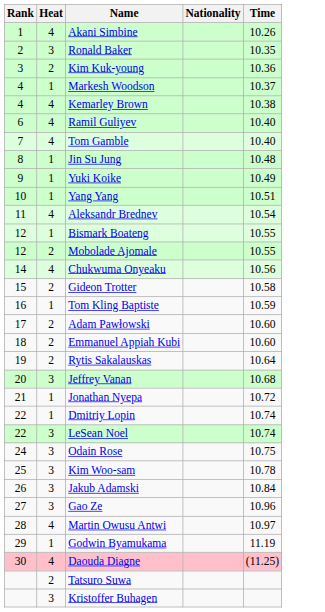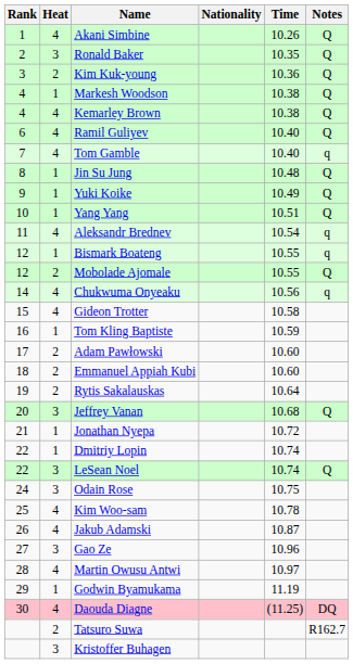 <table class="wikitable sortable" style="text-align:center">
 <tr>
 <th>Rank</th>
 <th>Heat</th>
 <th>Name</th>
 <th>Nationality</th>
 <th>Time</th>
+<th>Notes</th>
 </tr>
 <tr bgcolor=ccffcc>
 <td>1</td>
 <td>4</td>
 <td align=left><a href='#'>Akani Simbine</a></td>
 <td align=left></td>
 <td>10.26</td>
+<td>Q</td>
 </tr>
 <tr bgcolor=ccffcc>
 <td>2</td>
 <td>3</td>
 <td align=left><a href='#'>Ronald Baker</a></td>
 <td align=left></td>
 <td>10.35</td>
+<td>Q</td>
 </tr>
 <tr bgcolor=ccffcc>
 <td>3</td>
 <td>2</td>
 <td align=left><a href='#'>Kim Kuk-young</a></td>
 <td align=left></td>
 <td>10.36</td>
+<td>Q</td>
 </tr>
 <tr bgcolor=ccffcc>
 <td>4</td>
 <td>1</td>
 <td align=left><a href='#'>Markesh Woodson</a></td>
 <td align=left></td>
-<td>10.37</td>
+<td>10.38</td>
+<td>Q</td>
 </tr>
 <tr bgcolor=ccffcc>
 <td>4</td>
 <td>4</td>
 <td align=left><a href='#'>Kemarley Brown</a></td>
 <td align=left></td>
 <td>10.38</td>
+<td>Q</td>
 </tr>
 <tr bgcolor=ccffcc>
 <td>6</td>
 <td>4</td>
 <td align=left><a href='#'>Ramil Guliyev</a></td>
 <td align=left></td>
 <td>10.40</td>
+<td>Q</td>
 </tr>
 <tr bgcolor=ddffdd>
 <td>7</td>
 <td>4</td>
 <td align=left><a href='#'>Tom Gamble</a></td>
 <td align=left></td>
 <td>10.40</td>
+<td>q</td>
 </tr>
 <tr bgcolor=ccffcc>
 <td>8</td>
 <td>1</td>
 <td align=left><a href='#'>Jin Su Jung</a></td>
 <td align=left></td>
 <td>10.48</td>
+<td>Q</td>
 </tr>
 <tr bgcolor=ccffcc>
 <td>9</td>
 <td>1</td>
 <td align=left><a href='#'>Yuki Koike</a></td>
 <td align=left></td>
 <td>10.49</td>
+<td>Q</td>
 </tr>
 <tr bgcolor=ccffcc>
 <td>10</td>
 <td>1</td>
 <td align=left><a href='#'>Yang Yang</a></td>
 <td align=left></td>
 <td>10.51</td>
+<td>Q</td>
 </tr>
 <tr bgcolor=ddffdd>
 <td>11</td>
 <td>4</td>
 <td align=left><a href='#'>Aleksandr Brednev</a></td>
 <td align=left></td>
 <td>10.54</td>
+<td>q</td>
 </tr>
 <tr bgcolor=ddffdd>
 <td>12</td>
 <td>1</td>
 <td align=left><a href='#'>Bismark Boateng</a></td>
 <td align=left></td>
 <td>10.55</td>
+<td>q</td>
 </tr>
 <tr bgcolor=ccffcc>
 <td>12</td>
 <td>2</td>
 <td align=left><a href='#'>Mobolade Ajomale</a></td>
 <td align=left></td>
 <td>10.55</td>
+<td>Q</td>
 </tr>
 <tr bgcolor=ddffdd>
 <td>14</td>
 <td>4</td>
 <td align=left><a href='#'>Chukwuma Onyeaku</a></td>
 <td align=left></td>
 <td>10.56</td>
+<td>q</td>
 </tr>
 <tr>
 <td>15</td>
-<td>2</td>
+<td>4</td>
 <td align=left><a href='#'>Gideon Trotter</a></td>
 <td align=left></td>
 <td>10.58</td>
+<td></td>
 </tr>
 <tr>
 <td>16</td>
 <td>1</td>
 <td align=left><a href='#'>Tom Kling Baptiste</a></td>
 <td align=left></td>
 <td>10.59</td>
+<td></td>
 </tr>
 <tr>
 <td>17</td>
 <td>2</td>
 <td align=left><a href='#'>Adam Pawłowski</a></td>
 <td align=left></td>
 <td>10.60</td>
+<td></td>
 </tr>
 <tr>
 <td>18</td>
 <td>2</td>
 <td align=left><a href='#'>Emmanuel Appiah Kubi</a></td>
 <td align=left></td>
 <td>10.60</td>
+<td></td>
 </tr>
 <tr>
 <td>19</td>
 <td>2</td>
 <td align=left><a href='#'>Rytis Sakalauskas</a></td>
 <td align=left></td>
 <td>10.64</td>
+<td></td>
 </tr>
 <tr bgcolor=ccffcc>
 <td>20</td>
 <td>3</td>
 <td align=left><a href='#'>Jeffrey Vanan</a></td>
 <td align=left></td>
 <td>10.68</td>
+<td>Q</td>
 </tr>
 <tr>
 <td>21</td>
 <td>1</td>
 <td align=left><a href='#'>Jonathan Nyepa</a></td>
 <td align=left></td>
 <td>10.72</td>
+<td></td>
 </tr>
 <tr>
 <td>22</td>
 <td>1</td>
 <td align=left><a href='#'>Dmitriy Lopin</a></td>
 <td align=left></td>
 <td>10.74</td>
+<td></td>
 </tr>
 <tr bgcolor=ccffcc>
 <td>22</td>
 <td>3</td>
 <td align=left><a href='#'>LeSean Noel</a></td>
 <td align=left></td>
 <td>10.74</td>
+<td>Q</td>
 </tr>
 <tr>
 <td>24</td>
 <td>3</td>
 <td align=left><a href='#'>Odain Rose</a></td>
 <td align=left></td>
 <td>10.75</td>
+<td></td>
 </tr>
 <tr>
 <td>25</td>
-<td>3</td>
+<td>4</td>
 <td align=left><a href='#'>Kim Woo-sam</a></td>
 <td align=left></td>
 <td>10.78</td>
+<td></td>
 </tr>
 <tr>
 <td>26</td>
-<td>3</td>
+<td>4</td>
 <td align=left><a href='#'>Jakub Adamski</a></td>
 <td align=left></td>
-<td>10.84</td>
+<td>10.87</td>
+<td></td>
 </tr>
 <tr>
 <td>27</td>
 <td>3</td>
 <td align=left><a href='#'>Gao Ze</a></td>
 <td align=left></td>
 <td>10.96</td>
+<td></td>
 </tr>
 <tr>
 <td>28</td>
 <td>4</td>
 <td align=left><a href='#'>Martin Owusu Antwi</a></td>
 <td align=left></td>
 <td>10.97</td>
+<td></td>
 </tr>
 <tr>
 <td>29</td>
 <td>1</td>
 <td align=left><a href='#'>Godwin Byamukama</a></td>
 <td align=left></td>
 <td>11.19</td>
+<td></td>
 </tr>
 <tr bgcolor=pink>
 <td>30</td>
 <td>4</td>
 <td align=left><a href='#'>Daouda Diagne</a></td>
 <td align=left></td>
 <td>(11.25)</td>
+<td>DQ</td>
 </tr>
 <tr>
 <td></td>
 <td>2</td>
 <td align=left><a href='#'>Tatsuro Suwa</a></td>
 <td align=left></td>
 <td></td>
+<td>R162.7</td>
 </tr>
 <tr>
 <td></td>
 <td>3</td>
 <td align=left><a href='#'>Kristoffer Buhagen</a></td>
 <td align=left></td>
 <td></td>
+<td></td>
 </tr>
 </table>
